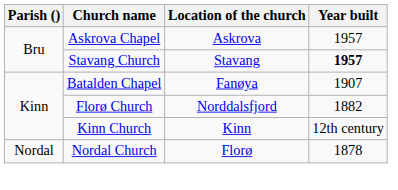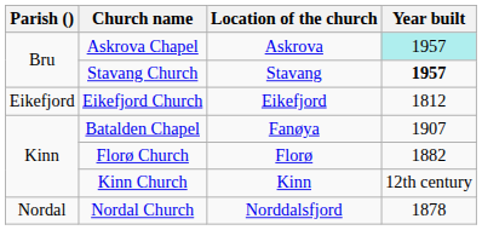 <table class="wikitable" style="text-align:center">
 <tr>
 <th>Parish ()</th>
 <th>Church name</th>
 <th>Location of the church</th>
 <th>Year built</th>
 </tr>
 <tr>
 <td rowspan="2">Bru</td>
 <td><a href='#'>Askrova Chapel</a></td>
 <td><a href='#'>Askrova</a></td>
-<td>1957</td>
+<td style="background: paleturquoise;">1957</td>
 </tr>
 <tr>
 <td><a href='#'>Stavang Church</a></td>
 <td><a href='#'>Stavang</a></td>
 <td><strong>1957</strong></td>
+</tr>
+<tr>
+<td>Eikefjord</td>
+<td><a href='#'>Eikefjord Church</a></td>
+<td><a href='#'>Eikefjord</a></td>
+<td>1812</td>
 </tr>
 <tr>
 <td rowspan="3">Kinn</td>
 <td><a href='#'>Batalden Chapel</a></td>
 <td><a href='#'>Fanøya</a></td>
 <td>1907</td>
 </tr>
 <tr>
 <td><a href='#'>Florø Church</a></td>
-<td><a href='#'>Norddalsfjord</a></td>
+<td><a href='#'>Florø</a></td>
 <td>1882</td>
 </tr>
 <tr>
 <td><a href='#'>Kinn Church</a></td>
 <td><a href='#'>Kinn</a></td>
 <td>12th century</td>
 </tr>
 <tr>
 <td>Nordal</td>
 <td><a href='#'>Nordal Church</a></td>
-<td><a href='#'>Florø</a></td>
+<td><a href='#'>Norddalsfjord</a></td>
 <td>1878</td>
 </tr>
 </table>
